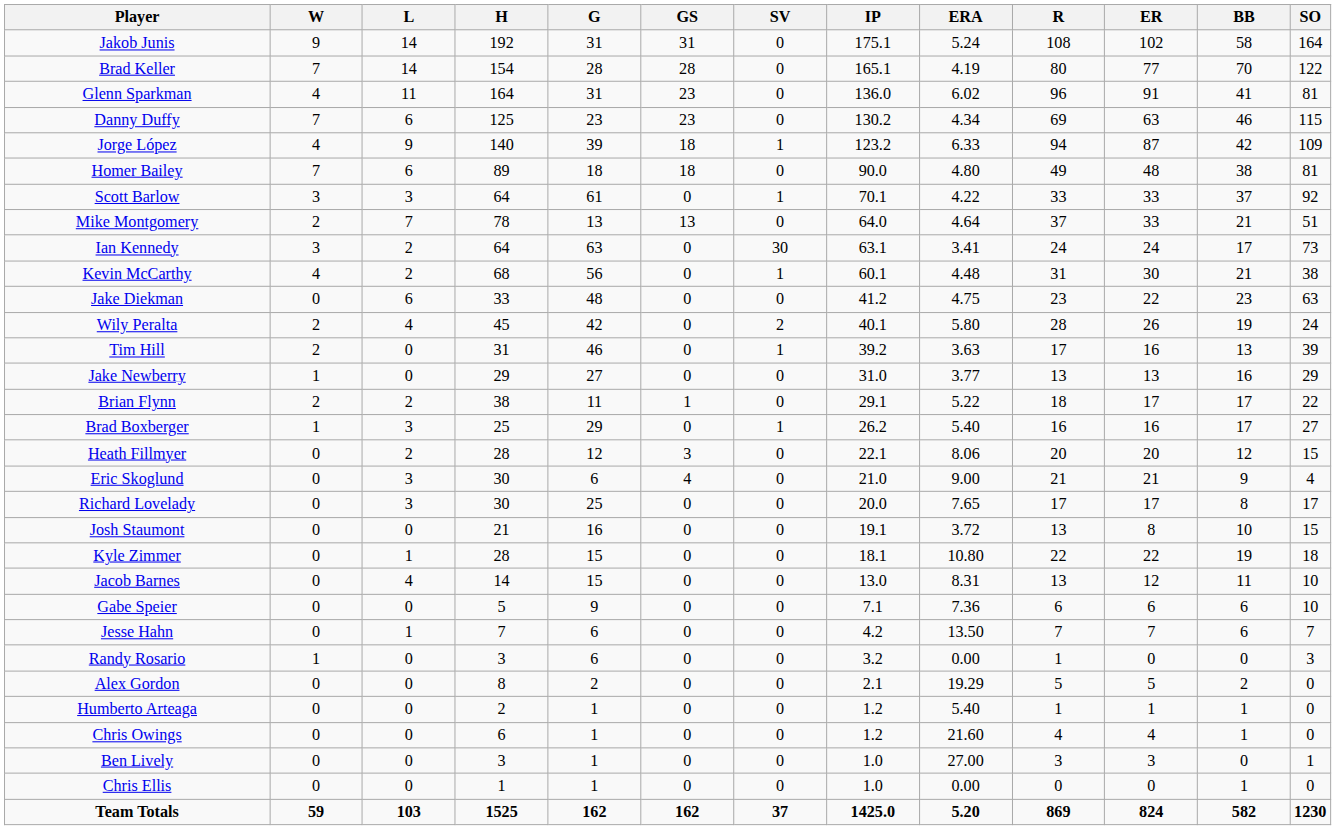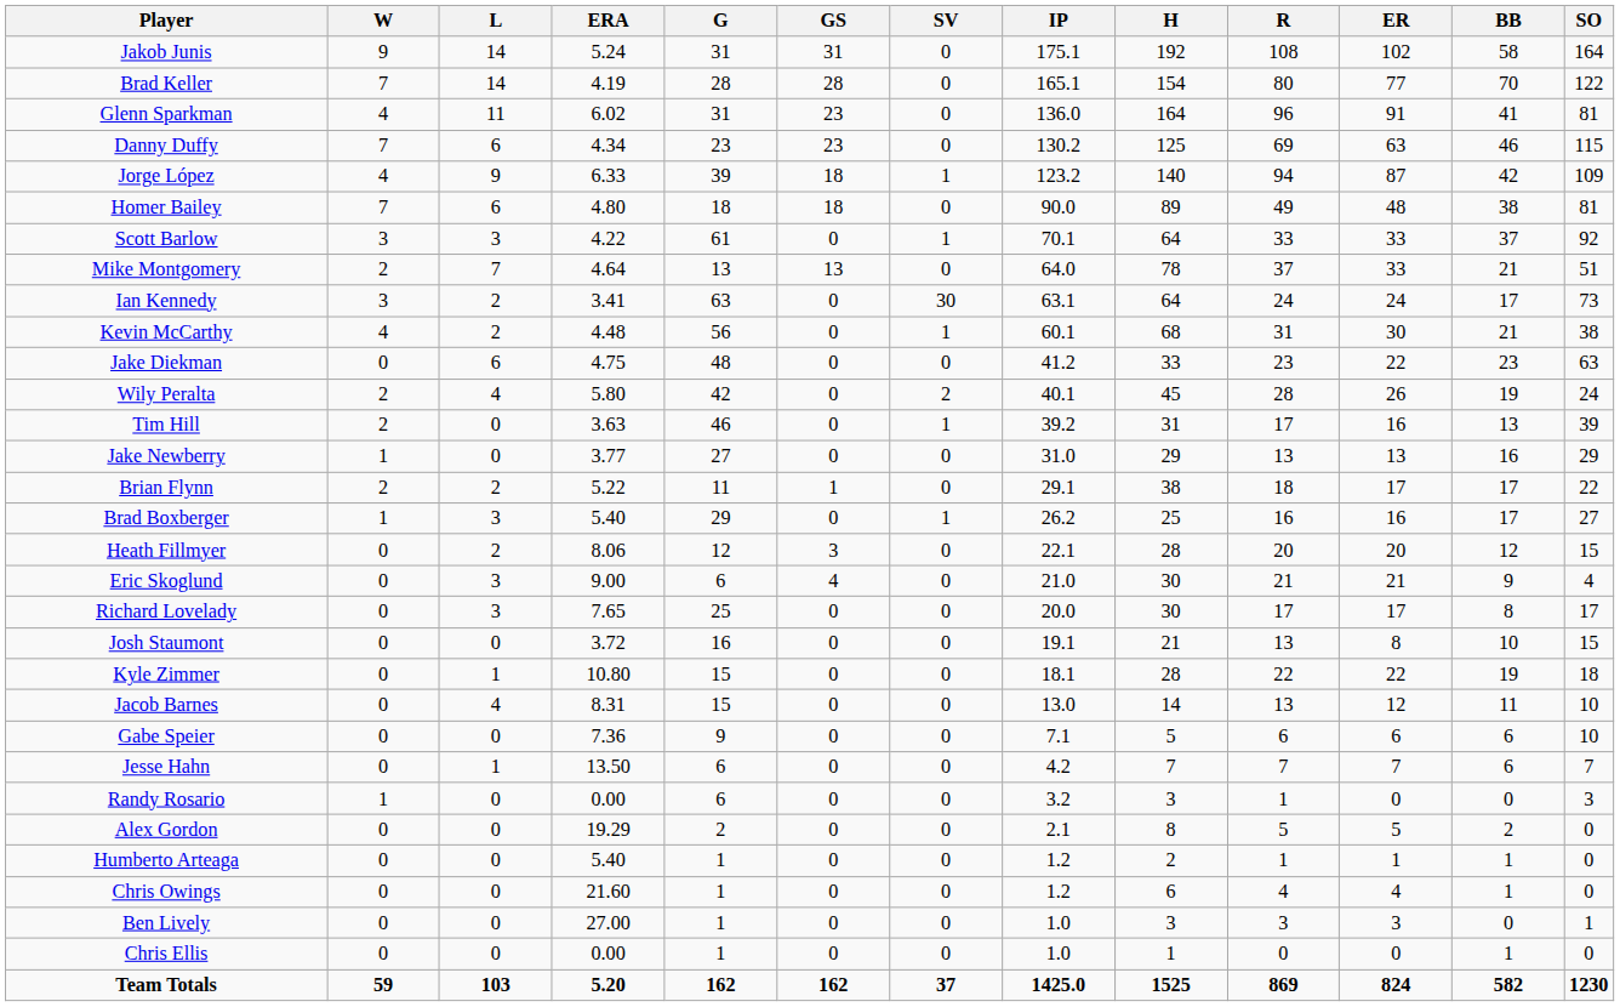 <table class=wikitable style="text-align:center">
 <tr>
 <th bgcolor=#DDDDFF; width="20%">Player</th>
 <th bgcolor=#DDDDFF; width="7%">W</th>
 <th bgcolor=#DDDDFF; width="7%">L</th>
-<th bgcolor=#DDDDFF; width="7%">H</th>
+<th bgcolor=#DDDDFF; width="7%">ERA</th>
 <th bgcolor=#DDDDFF; width="7%">G</th>
 <th bgcolor=#DDDDFF; width="7%">GS</th>
 <th bgcolor=#DDDDFF; width="7%">SV</th>
 <th bgcolor=#DDDDFF; width="7%">IP</th>
-<th bgcolor=#DDDDFF; width="7%">ERA</th>
+<th bgcolor=#DDDDFF; width="7%">H</th>
 <th bgcolor=#DDDDFF; width="7%">R</th>
 <th bgcolor=#DDDDFF; width="7%">ER</th>
 <th bgcolor=#DDDDFF; width="7%">BB</th>
 <th bgcolor=#DDDDFF; width="7%">SO</th>
 </tr>
 <tr>
 <td><a href='#'>Jakob Junis</a></td>
 <td>9</td>
 <td>14</td>
-<td>192</td>
+<td>5.24</td>
 <td>31</td>
 <td>31</td>
 <td>0</td>
 <td>175.1</td>
-<td>5.24</td>
+<td>192</td>
 <td>108</td>
 <td>102</td>
 <td>58</td>
 <td>164</td>
 </tr>
 <tr>
 <td><a href='#'>Brad Keller</a></td>
 <td>7</td>
 <td>14</td>
-<td>154</td>
+<td>4.19</td>
 <td>28</td>
 <td>28</td>
 <td>0</td>
 <td>165.1</td>
-<td>4.19</td>
+<td>154</td>
 <td>80</td>
 <td>77</td>
 <td>70</td>
 <td>122</td>
 </tr>
 <tr>
 <td><a href='#'>Glenn Sparkman</a></td>
 <td>4</td>
 <td>11</td>
-<td>164</td>
+<td>6.02</td>
 <td>31</td>
 <td>23</td>
 <td>0</td>
 <td>136.0</td>
-<td>6.02</td>
+<td>164</td>
 <td>96</td>
 <td>91</td>
 <td>41</td>
 <td>81</td>
 </tr>
 <tr>
 <td><a href='#'>Danny Duffy</a></td>
 <td>7</td>
 <td>6</td>
-<td>125</td>
+<td>4.34</td>
 <td>23</td>
 <td>23</td>
 <td>0</td>
 <td>130.2</td>
-<td>4.34</td>
+<td>125</td>
 <td>69</td>
 <td>63</td>
 <td>46</td>
 <td>115</td>
 </tr>
 <tr>
 <td><a href='#'>Jorge López</a></td>
 <td>4</td>
 <td>9</td>
-<td>140</td>
+<td>6.33</td>
 <td>39</td>
 <td>18</td>
 <td>1</td>
 <td>123.2</td>
-<td>6.33</td>
+<td>140</td>
 <td>94</td>
 <td>87</td>
 <td>42</td>
 <td>109</td>
 </tr>
 <tr>
 <td><a href='#'>Homer Bailey</a></td>
 <td>7</td>
 <td>6</td>
-<td>89</td>
+<td>4.80</td>
 <td>18</td>
 <td>18</td>
 <td>0</td>
 <td>90.0</td>
-<td>4.80</td>
+<td>89</td>
 <td>49</td>
 <td>48</td>
 <td>38</td>
 <td>81</td>
 </tr>
 <tr>
 <td><a href='#'>Scott Barlow</a></td>
 <td>3</td>
 <td>3</td>
-<td>64</td>
+<td>4.22</td>
 <td>61</td>
 <td>0</td>
 <td>1</td>
 <td>70.1</td>
-<td>4.22</td>
+<td>64</td>
 <td>33</td>
 <td>33</td>
 <td>37</td>
 <td>92</td>
 </tr>
 <tr>
 <td><a href='#'>Mike Montgomery</a></td>
 <td>2</td>
 <td>7</td>
-<td>78</td>
+<td>4.64</td>
 <td>13</td>
 <td>13</td>
 <td>0</td>
 <td>64.0</td>
-<td>4.64</td>
+<td>78</td>
 <td>37</td>
 <td>33</td>
 <td>21</td>
 <td>51</td>
 </tr>
 <tr>
 <td><a href='#'>Ian Kennedy</a></td>
 <td>3</td>
 <td>2</td>
-<td>64</td>
+<td>3.41</td>
 <td>63</td>
 <td>0</td>
 <td>30</td>
 <td>63.1</td>
-<td>3.41</td>
+<td>64</td>
 <td>24</td>
 <td>24</td>
 <td>17</td>
 <td>73</td>
 </tr>
 <tr>
 <td><a href='#'>Kevin McCarthy</a></td>
 <td>4</td>
 <td>2</td>
-<td>68</td>
+<td>4.48</td>
 <td>56</td>
 <td>0</td>
 <td>1</td>
 <td>60.1</td>
-<td>4.48</td>
+<td>68</td>
 <td>31</td>
 <td>30</td>
 <td>21</td>
 <td>38</td>
 </tr>
 <tr>
 <td><a href='#'>Jake Diekman</a></td>
 <td>0</td>
 <td>6</td>
-<td>33</td>
+<td>4.75</td>
 <td>48</td>
 <td>0</td>
 <td>0</td>
 <td>41.2</td>
-<td>4.75</td>
+<td>33</td>
 <td>23</td>
 <td>22</td>
 <td>23</td>
 <td>63</td>
 </tr>
 <tr>
 <td><a href='#'>Wily Peralta</a></td>
 <td>2</td>
 <td>4</td>
-<td>45</td>
+<td>5.80</td>
 <td>42</td>
 <td>0</td>
 <td>2</td>
 <td>40.1</td>
-<td>5.80</td>
+<td>45</td>
 <td>28</td>
 <td>26</td>
 <td>19</td>
 <td>24</td>
 </tr>
 <tr>
 <td><a href='#'>Tim Hill</a></td>
 <td>2</td>
 <td>0</td>
-<td>31</td>
+<td>3.63</td>
 <td>46</td>
 <td>0</td>
 <td>1</td>
 <td>39.2</td>
-<td>3.63</td>
+<td>31</td>
 <td>17</td>
 <td>16</td>
 <td>13</td>
 <td>39</td>
 </tr>
 <tr>
 <td><a href='#'>Jake Newberry</a></td>
 <td>1</td>
 <td>0</td>
-<td>29</td>
+<td>3.77</td>
 <td>27</td>
 <td>0</td>
 <td>0</td>
 <td>31.0</td>
-<td>3.77</td>
+<td>29</td>
 <td>13</td>
 <td>13</td>
 <td>16</td>
 <td>29</td>
 </tr>
 <tr>
 <td><a href='#'>Brian Flynn</a></td>
 <td>2</td>
 <td>2</td>
-<td>38</td>
+<td>5.22</td>
 <td>11</td>
 <td>1</td>
 <td>0</td>
 <td>29.1</td>
-<td>5.22</td>
+<td>38</td>
 <td>18</td>
 <td>17</td>
 <td>17</td>
 <td>22</td>
 </tr>
 <tr>
 <td><a href='#'>Brad Boxberger</a></td>
 <td>1</td>
 <td>3</td>
-<td>25</td>
+<td>5.40</td>
 <td>29</td>
 <td>0</td>
 <td>1</td>
 <td>26.2</td>
-<td>5.40</td>
+<td>25</td>
 <td>16</td>
 <td>16</td>
 <td>17</td>
 <td>27</td>
 </tr>
 <tr>
 <td><a href='#'>Heath Fillmyer</a></td>
 <td>0</td>
 <td>2</td>
-<td>28</td>
+<td>8.06</td>
 <td>12</td>
 <td>3</td>
 <td>0</td>
 <td>22.1</td>
-<td>8.06</td>
+<td>28</td>
 <td>20</td>
 <td>20</td>
 <td>12</td>
 <td>15</td>
 </tr>
 <tr>
 <td><a href='#'>Eric Skoglund</a></td>
 <td>0</td>
 <td>3</td>
-<td>30</td>
+<td>9.00</td>
 <td>6</td>
 <td>4</td>
 <td>0</td>
 <td>21.0</td>
-<td>9.00</td>
+<td>30</td>
 <td>21</td>
 <td>21</td>
 <td>9</td>
 <td>4</td>
 </tr>
 <tr>
 <td><a href='#'>Richard Lovelady</a></td>
 <td>0</td>
 <td>3</td>
-<td>30</td>
+<td>7.65</td>
 <td>25</td>
 <td>0</td>
 <td>0</td>
 <td>20.0</td>
-<td>7.65</td>
+<td>30</td>
 <td>17</td>
 <td>17</td>
 <td>8</td>
 <td>17</td>
 </tr>
 <tr>
 <td><a href='#'>Josh Staumont</a></td>
 <td>0</td>
 <td>0</td>
-<td>21</td>
+<td>3.72</td>
 <td>16</td>
 <td>0</td>
 <td>0</td>
 <td>19.1</td>
-<td>3.72</td>
+<td>21</td>
 <td>13</td>
 <td>8</td>
 <td>10</td>
 <td>15</td>
 </tr>
 <tr>
 <td><a href='#'>Kyle Zimmer</a></td>
 <td>0</td>
 <td>1</td>
-<td>28</td>
+<td>10.80</td>
 <td>15</td>
 <td>0</td>
 <td>0</td>
 <td>18.1</td>
-<td>10.80</td>
+<td>28</td>
 <td>22</td>
 <td>22</td>
 <td>19</td>
 <td>18</td>
 </tr>
 <tr>
 <td><a href='#'>Jacob Barnes</a></td>
 <td>0</td>
 <td>4</td>
-<td>14</td>
+<td>8.31</td>
 <td>15</td>
 <td>0</td>
 <td>0</td>
 <td>13.0</td>
-<td>8.31</td>
+<td>14</td>
 <td>13</td>
 <td>12</td>
 <td>11</td>
 <td>10</td>
 </tr>
 <tr>
 <td><a href='#'>Gabe Speier</a></td>
 <td>0</td>
 <td>0</td>
-<td>5</td>
+<td>7.36</td>
 <td>9</td>
 <td>0</td>
 <td>0</td>
 <td>7.1</td>
-<td>7.36</td>
+<td>5</td>
 <td>6</td>
 <td>6</td>
 <td>6</td>
 <td>10</td>
 </tr>
 <tr>
 <td><a href='#'>Jesse Hahn</a></td>
 <td>0</td>
 <td>1</td>
-<td>7</td>
+<td>13.50</td>
 <td>6</td>
 <td>0</td>
 <td>0</td>
 <td>4.2</td>
-<td>13.50</td>
+<td>7</td>
 <td>7</td>
 <td>7</td>
 <td>6</td>
 <td>7</td>
 </tr>
 <tr>
 <td><a href='#'>Randy Rosario</a></td>
 <td>1</td>
 <td>0</td>
-<td>3</td>
+<td>0.00</td>
 <td>6</td>
 <td>0</td>
 <td>0</td>
 <td>3.2</td>
-<td>0.00</td>
+<td>3</td>
 <td>1</td>
 <td>0</td>
 <td>0</td>
 <td>3</td>
 </tr>
 <tr>
 <td><a href='#'>Alex Gordon</a></td>
 <td>0</td>
 <td>0</td>
-<td>8</td>
+<td>19.29</td>
 <td>2</td>
 <td>0</td>
 <td>0</td>
 <td>2.1</td>
-<td>19.29</td>
+<td>8</td>
 <td>5</td>
 <td>5</td>
 <td>2</td>
 <td>0</td>
 </tr>
 <tr>
 <td><a href='#'>Humberto Arteaga</a></td>
 <td>0</td>
 <td>0</td>
-<td>2</td>
+<td>5.40</td>
 <td>1</td>
 <td>0</td>
 <td>0</td>
 <td>1.2</td>
-<td>5.40</td>
+<td>2</td>
 <td>1</td>
 <td>1</td>
 <td>1</td>
 <td>0</td>
 </tr>
 <tr>
 <td><a href='#'>Chris Owings</a></td>
 <td>0</td>
 <td>0</td>
-<td>6</td>
+<td>21.60</td>
 <td>1</td>
 <td>0</td>
 <td>0</td>
 <td>1.2</td>
-<td>21.60</td>
+<td>6</td>
 <td>4</td>
 <td>4</td>
 <td>1</td>
 <td>0</td>
 </tr>
 <tr>
 <td><a href='#'>Ben Lively</a></td>
 <td>0</td>
 <td>0</td>
-<td>3</td>
+<td>27.00</td>
 <td>1</td>
 <td>0</td>
 <td>0</td>
 <td>1.0</td>
-<td>27.00</td>
+<td>3</td>
 <td>3</td>
 <td>3</td>
 <td>0</td>
 <td>1</td>
 </tr>
 <tr>
 <td><a href='#'>Chris Ellis</a></td>
 <td>0</td>
 <td>0</td>
-<td>1</td>
+<td>0.00</td>
 <td>1</td>
 <td>0</td>
 <td>0</td>
 <td>1.0</td>
-<td>0.00</td>
+<td>1</td>
 <td>0</td>
 <td>0</td>
 <td>1</td>
 <td>0</td>
 </tr>
 <tr>
 <td><strong>Team Totals</strong></td>
 <td><strong>59</strong></td>
 <td><strong>103</strong></td>
-<td><strong>1525</strong></td>
+<td><strong>5.20</strong></td>
 <td><strong>162</strong></td>
 <td><strong>162</strong></td>
 <td><strong>37</strong></td>
 <td><strong>1425.0</strong></td>
-<td><strong>5.20</strong></td>
+<td><strong>1525</strong></td>
 <td><strong>869</strong></td>
 <td><strong>824</strong></td>
 <td><strong>582</strong></td>
 <td><strong>1230</strong></td>
 </tr>
 </table>
